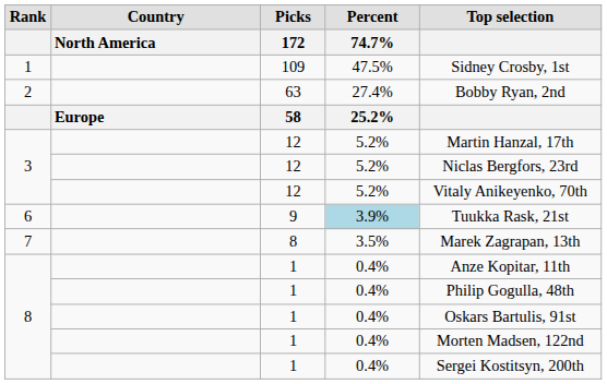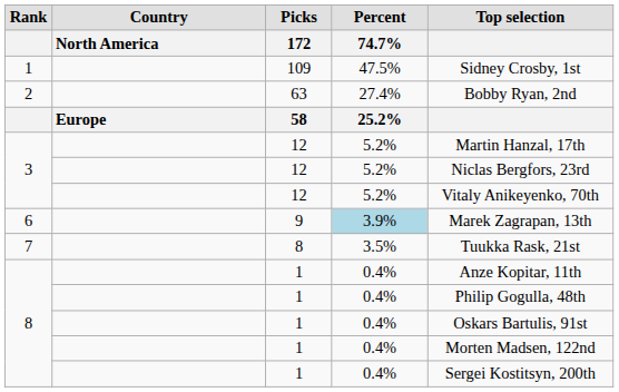 <table class="wikitable" style="text-align: center">
 <tr>
 <th style="background:#e0e0e0; width:2.5em;">Rank</th>
 <th style="background:#e0e0e0; width:15em;">Country</th>
 <th style="background:#e0e0e0; width:4em;">Picks</th>
 <th style="background:#e0e0e0; width:6em;">Percent</th>
 <th style="background:#e0e0e0; width:12.5em;">Top selection</th>
 </tr>
 <tr>
 <th></th>
 <th style="text-align:left;">North America</th>
 <th>172</th>
 <th>74.7%</th>
 <th></th>
 </tr>
 <tr>
 <td>1</td>
 <td style="text-align:left;"></td>
 <td>109</td>
 <td>47.5%</td>
 <td>Sidney Crosby, 1st</td>
 </tr>
 <tr>
 <td>2</td>
 <td style="text-align:left;"></td>
 <td>63</td>
 <td>27.4%</td>
 <td>Bobby Ryan, 2nd</td>
 </tr>
 <tr>
 <th></th>
 <th style="text-align:left;">Europe</th>
 <th>58</th>
 <th>25.2%</th>
 <th></th>
 </tr>
 <tr>
 <td rowspan="3">3</td>
 <td style="text-align:left;"></td>
 <td>12</td>
 <td>5.2%</td>
 <td>Martin Hanzal, 17th</td>
 </tr>
 <tr>
 <td style="text-align:left;"></td>
 <td>12</td>
 <td>5.2%</td>
 <td>Niclas Bergfors, 23rd</td>
 </tr>
 <tr>
 <td style="text-align:left;"></td>
 <td>12</td>
 <td>5.2%</td>
 <td>Vitaly Anikeyenko, 70th</td>
 </tr>
 <tr>
 <td>6</td>
 <td style="text-align:left;"></td>
 <td>9</td>
 <td style="background: lightblue;">3.9%</td>
-<td>Tuukka Rask, 21st</td>
+<td>Marek Zagrapan, 13th</td>
 </tr>
 <tr>
 <td>7</td>
 <td style="text-align:left;"></td>
 <td>8</td>
 <td>3.5%</td>
-<td>Marek Zagrapan, 13th</td>
+<td>Tuukka Rask, 21st</td>
 </tr>
 <tr>
 <td rowspan="5">8</td>
 <td style="text-align:left;"></td>
 <td>1</td>
 <td>0.4%</td>
 <td>Anze Kopitar, 11th</td>
 </tr>
 <tr>
 <td style="text-align:left;"></td>
 <td>1</td>
 <td>0.4%</td>
 <td>Philip Gogulla, 48th</td>
 </tr>
 <tr>
 <td style="text-align:left;"></td>
 <td>1</td>
 <td>0.4%</td>
 <td>Oskars Bartulis, 91st</td>
 </tr>
 <tr>
 <td style="text-align:left;"></td>
 <td>1</td>
 <td>0.4%</td>
 <td>Morten Madsen, 122nd</td>
 </tr>
 <tr>
 <td style="text-align:left;"></td>
 <td>1</td>
 <td>0.4%</td>
 <td>Sergei Kostitsyn, 200th</td>
 </tr>
 </table>
